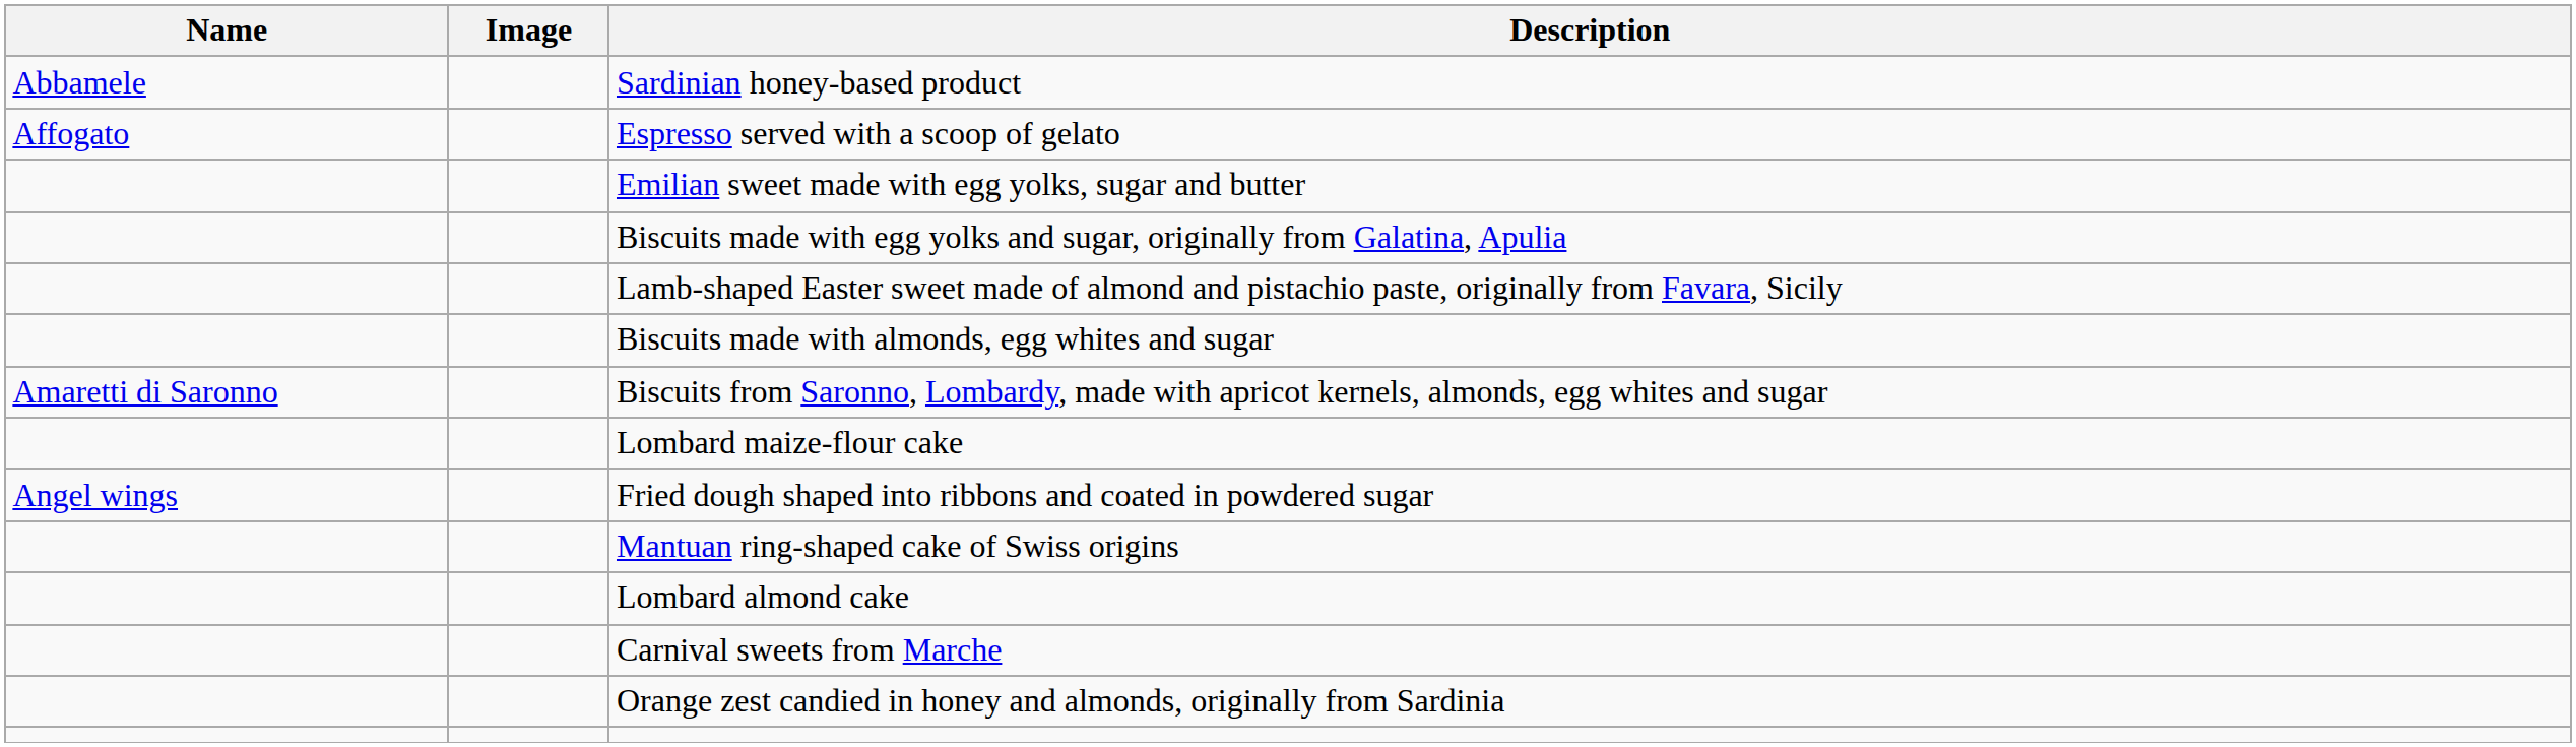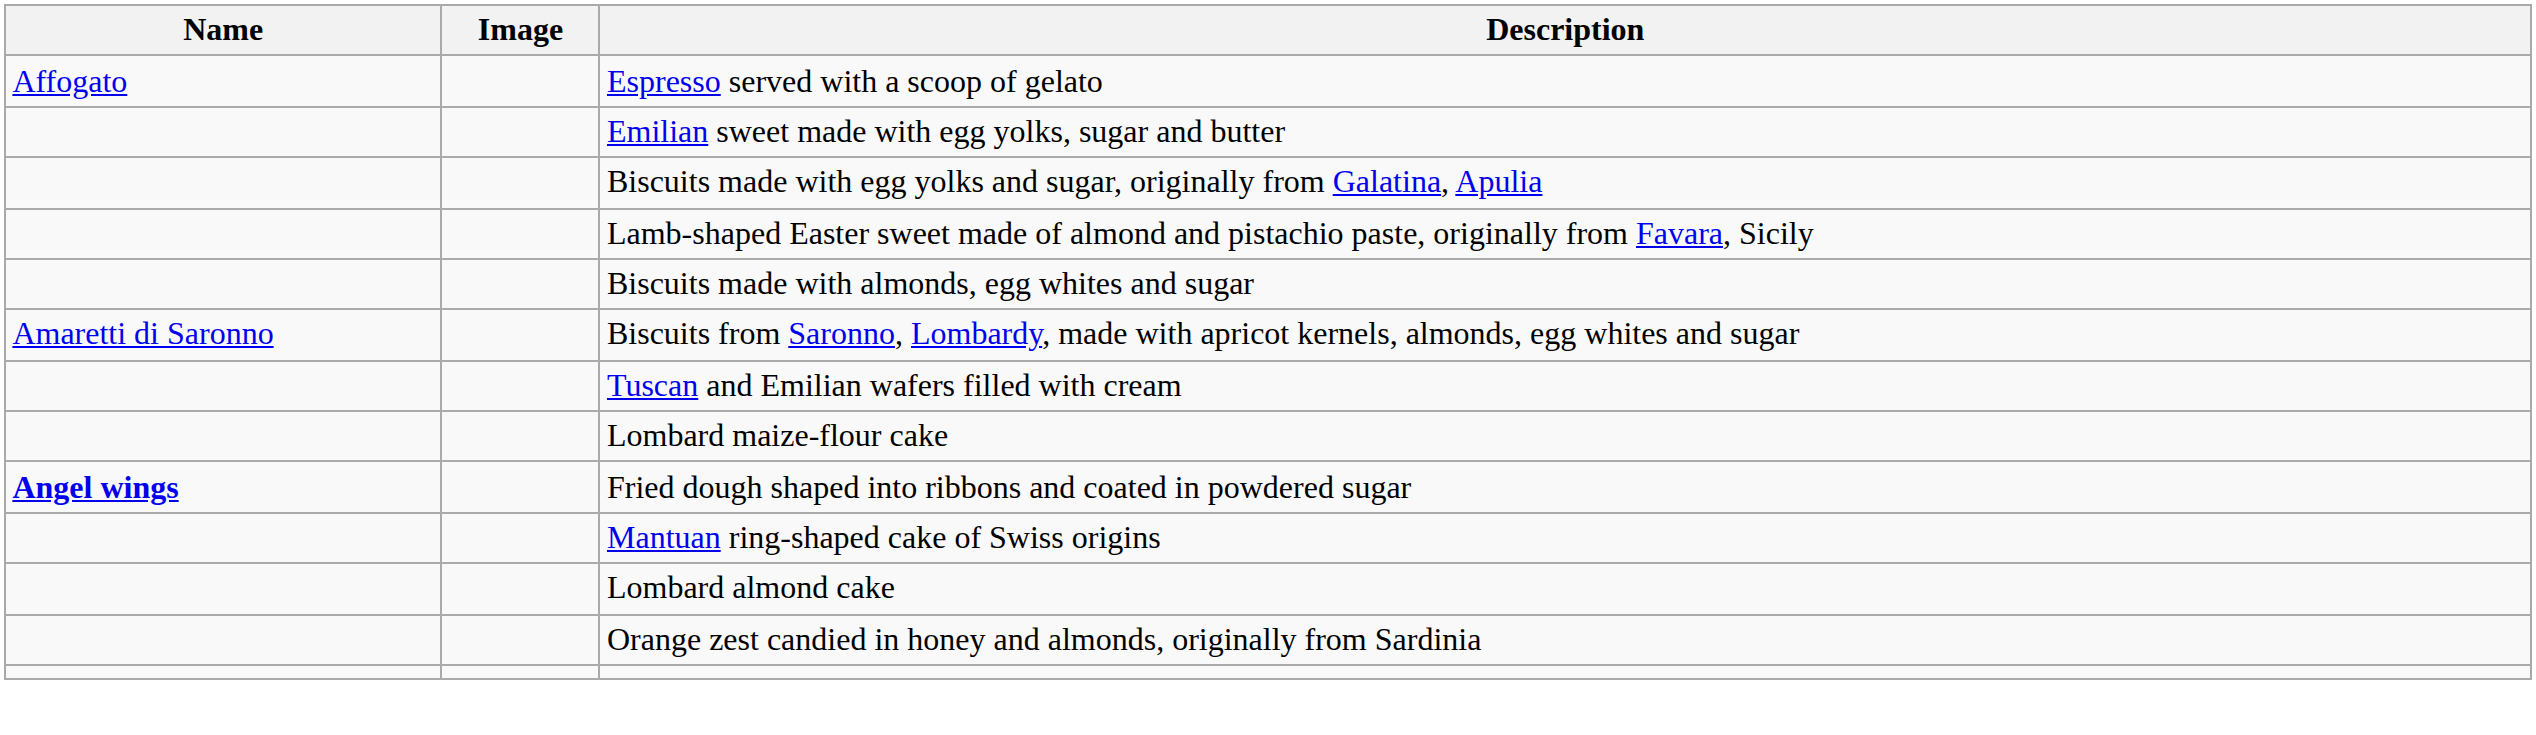 <table class="wikitable sortable" width="100%">
 <tr>
 <th>Name</th>
 <th class="unsortable">Image</th>
 <th>Description</th>
-</tr>
-<tr>
-<td><a href='#'>Abbamele</a></td>
-<td></td>
-<td><a href='#'>Sardinian</a> honey-based product</td>
 </tr>
 <tr>
 <td><a href='#'>Affogato</a></td>
 <td></td>
 <td><a href='#'>Espresso</a> served with a scoop of gelato</td>
 </tr>
 <tr>
 <td></td>
 <td></td>
 <td><a href='#'>Emilian</a> sweet made with egg yolks, sugar and butter</td>
 </tr>
 <tr>
 <td></td>
 <td></td>
 <td>Biscuits made with egg yolks and sugar, originally from <a href='#'>Galatina</a>, <a href='#'>Apulia</a></td>
 </tr>
 <tr>
 <td></td>
 <td></td>
 <td>Lamb-shaped Easter sweet made of almond and pistachio paste, originally from <a href='#'>Favara</a>, Sicily</td>
 </tr>
 <tr>
 <td></td>
 <td></td>
 <td>Biscuits made with almonds, egg whites and sugar</td>
 </tr>
 <tr>
 <td><a href='#'>Amaretti di Saronno</a></td>
 <td></td>
 <td>Biscuits from <a href='#'>Saronno</a>, <a href='#'>Lombardy</a>, made with apricot kernels, almonds, egg whites and sugar</td>
 </tr>
 <tr>
 <td></td>
 <td></td>
+<td><a href='#'>Tuscan</a> and Emilian wafers filled with cream</td>
+</tr>
+<tr>
+<td></td>
+<td></td>
 <td>Lombard maize-flour cake</td>
 </tr>
 <tr>
-<td><a href='#'>Angel wings</a></td>
+<td><strong><a href='#'>Angel wings</a></strong></td>
 <td></td>
 <td>Fried dough shaped into ribbons and coated in powdered sugar</td>
 </tr>
 <tr>
 <td></td>
 <td></td>
 <td><a href='#'>Mantuan</a> ring-shaped cake of Swiss origins</td>
 </tr>
 <tr>
 <td></td>
 <td></td>
 <td>Lombard almond cake</td>
 </tr>
 <tr>
 <td></td>
 <td></td>
-<td>Carnival sweets from <a href='#'>Marche</a></td>
-</tr>
-<tr>
-<td></td>
-<td></td>
 <td>Orange zest candied in honey and almonds, originally from Sardinia</td>
 </tr>
 <tr>
 <td></td>
 <td></td>
 <td></td>
 </tr>
 </table>
